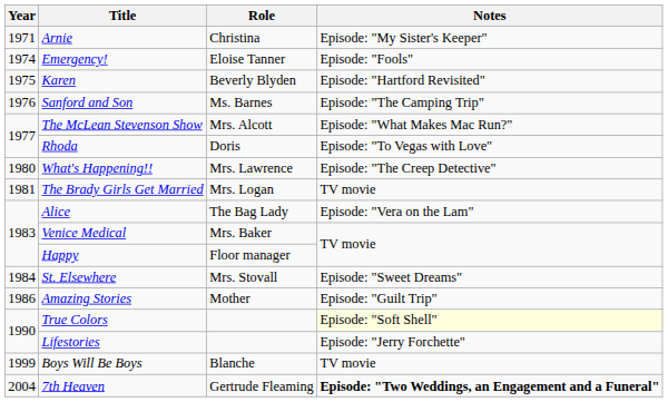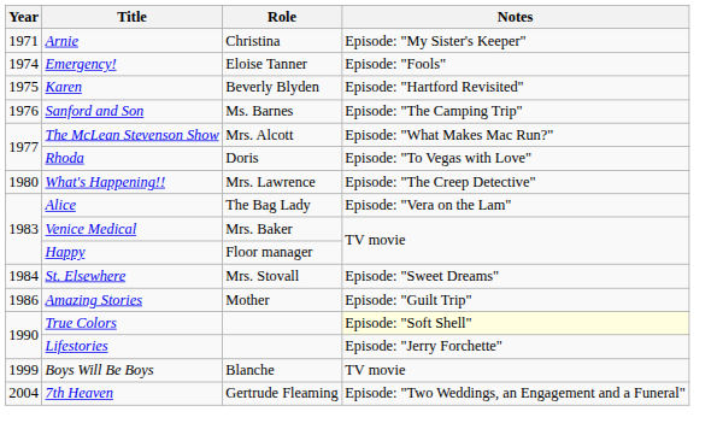 <table class="wikitable sortable">
 <tr>
 <th>Year</th>
 <th>Title</th>
 <th>Role</th>
 <th>Notes</th>
 </tr>
 <tr>
 <td>1971</td>
 <td><em><a href='#'>Arnie</a></em></td>
 <td>Christina</td>
 <td>Episode: "My Sister's Keeper"</td>
 </tr>
 <tr>
 <td>1974</td>
 <td><em><a href='#'>Emergency!</a></em></td>
 <td>Eloise Tanner</td>
 <td>Episode: "Fools"</td>
 </tr>
 <tr>
 <td>1975</td>
 <td><em><a href='#'>Karen</a></em></td>
 <td>Beverly Blyden</td>
 <td>Episode: "Hartford Revisited"</td>
 </tr>
 <tr>
 <td>1976</td>
 <td><em><a href='#'>Sanford and Son</a></em></td>
 <td>Ms. Barnes</td>
 <td>Episode: "The Camping Trip"</td>
 </tr>
 <tr>
 <td rowspan="2">1977</td>
 <td><em><a href='#'>The McLean Stevenson Show</a></em></td>
 <td>Mrs. Alcott</td>
 <td>Episode: "What Makes Mac Run?"</td>
 </tr>
 <tr>
 <td><em><a href='#'>Rhoda</a></em></td>
 <td>Doris</td>
 <td>Episode: "To Vegas with Love"</td>
 </tr>
 <tr>
 <td>1980</td>
 <td><em><a href='#'>What's Happening!!</a></em></td>
 <td>Mrs. Lawrence</td>
 <td>Episode: "The Creep Detective"</td>
 </tr>
 <tr>
-<td>1981</td>
-<td><em><a href='#'>The Brady Girls Get Married</a></em></td>
-<td>Mrs. Logan</td>
-<td>TV movie</td>
-</tr>
-<tr>
 <td rowspan="3">1983</td>
 <td><em><a href='#'>Alice</a></em></td>
 <td>The Bag Lady</td>
 <td>Episode: "Vera on the Lam"</td>
 </tr>
 <tr>
 <td><em><a href='#'>Venice Medical</a></em></td>
 <td>Mrs. Baker</td>
 <td rowspan="2">TV movie</td>
 </tr>
 <tr>
 <td><em><a href='#'>Happy</a></em></td>
 <td>Floor manager</td>
 </tr>
 <tr>
 <td>1984</td>
 <td><em><a href='#'>St. Elsewhere</a></em></td>
 <td>Mrs. Stovall</td>
 <td>Episode: "Sweet Dreams"</td>
 </tr>
 <tr>
 <td>1986</td>
 <td><em><a href='#'>Amazing Stories</a></em></td>
 <td>Mother</td>
 <td>Episode: "Guilt Trip"</td>
 </tr>
 <tr>
 <td rowspan="2">1990</td>
 <td><em><a href='#'>True Colors</a></em></td>
 <td></td>
 <td style="background: lightyellow;">Episode: "Soft Shell"</td>
 </tr>
 <tr>
 <td><em><a href='#'>Lifestories </a></em></td>
 <td></td>
 <td>Episode: "Jerry Forchette"</td>
 </tr>
 <tr>
 <td>1999</td>
 <td><em>Boys Will Be Boys</em></td>
 <td>Blanche</td>
 <td>TV movie</td>
 </tr>
 <tr>
 <td>2004</td>
 <td><em><a href='#'>7th Heaven</a></em></td>
 <td>Gertrude Fleaming</td>
-<td><strong>Episode: "Two Weddings, an Engagement and a Funeral"<br></strong></td>
+<td>Episode: "Two Weddings, an Engagement and a Funeral"<br></td>
 </tr>
 </table>
